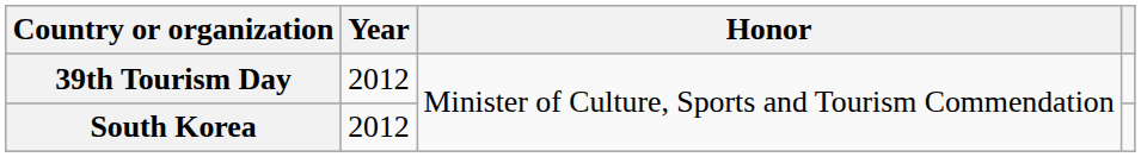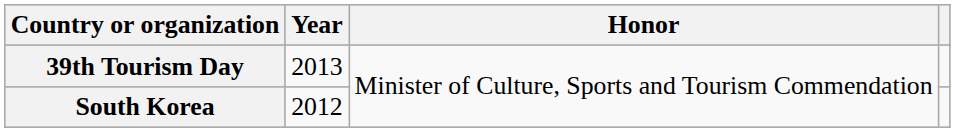 <table class="wikitable sortable plainrowheaders" style="margin-right: 0;">
 <tr>
 <th scope="col">Country or organization</th>
 <th scope="col">Year</th>
 <th scope="col">Honor</th>
 <th scope="col" class="unsortable"></th>
 </tr>
 <tr>
 <th scope="row">39th Tourism Day</th>
-<td style="text-align:center;">2012</td>
+<td style="text-align:center;">2013</td>
 <td rowspan="2">Minister of Culture, Sports and Tourism Commendation</td>
 <td style="text-align:center;"></td>
 </tr>
 <tr>
 <th scope="row">South Korea</th>
 <td style="text-align:center;">2012</td>
 <td style="text-align:center;"></td>
 </tr>
 </table>
